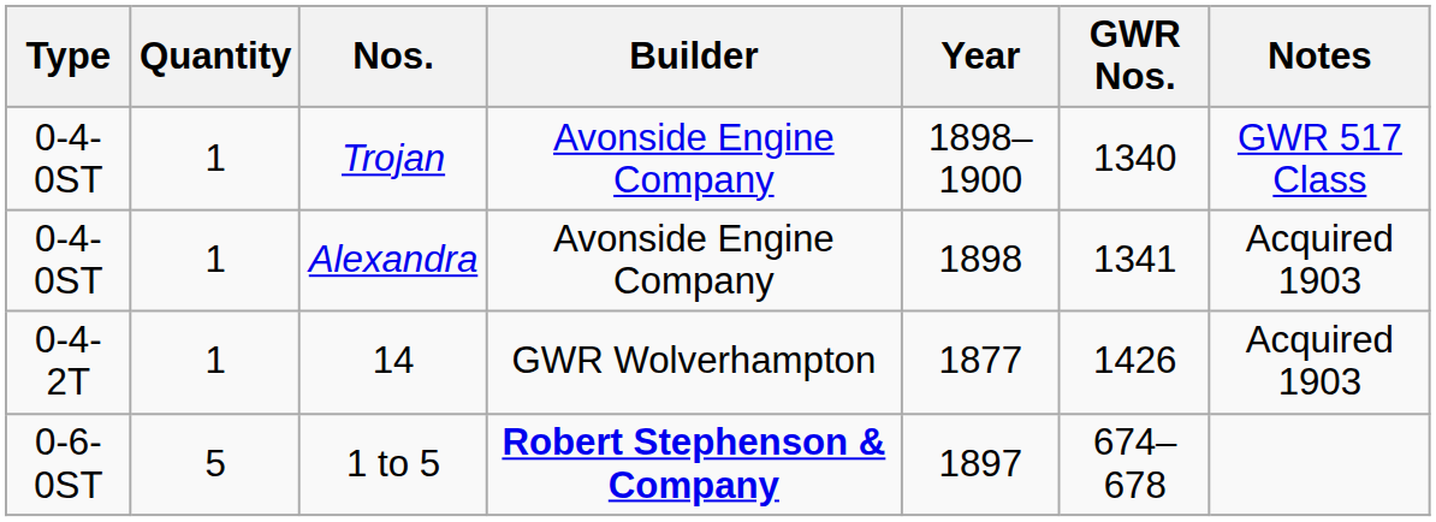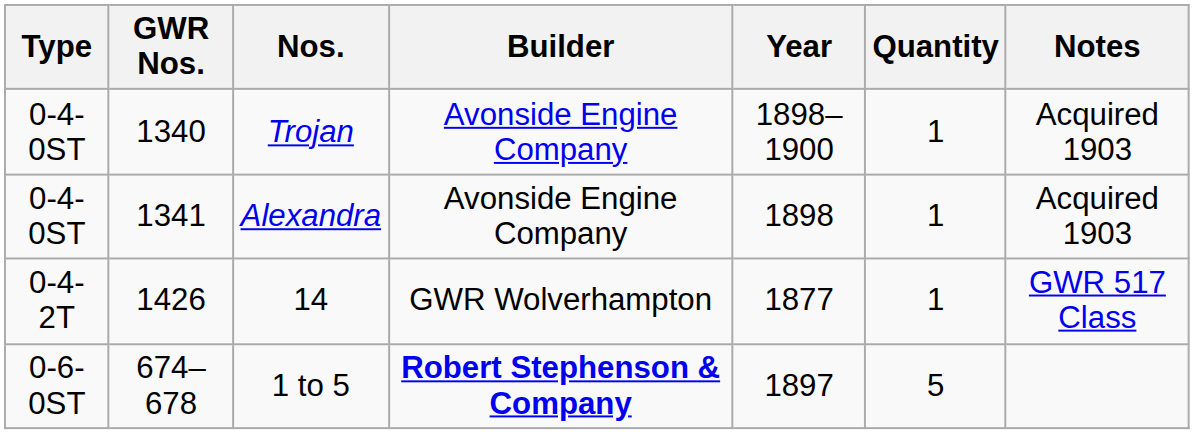 <table class=wikitable style=text-align:center>
 <tr>
 <th>Type</th>
-<th>Quantity</th>
+<th>GWR Nos.</th>
 <th>Nos.</th>
 <th>Builder</th>
 <th>Year</th>
-<th>GWR Nos.</th>
+<th>Quantity</th>
 <th>Notes</th>
 </tr>
 <tr>
 <td>0-4-0ST</td>
-<td>1</td>
+<td>1340</td>
 <td><a href='#'><em>Trojan</em></a></td>
 <td><a href='#'>Avonside Engine Company</a></td>
 <td>1898–1900</td>
-<td>1340</td>
-<td><a href='#'>GWR 517 Class</a></td>
+<td>1</td>
+<td>Acquired 1903</td>
 </tr>
 <tr>
 <td>0-4-0ST</td>
-<td>1</td>
+<td>1341</td>
 <td><a href='#'><em>Alexandra</em></a></td>
 <td>Avonside Engine Company</td>
 <td>1898</td>
-<td>1341</td>
+<td>1</td>
 <td>Acquired 1903</td>
 </tr>
 <tr>
 <td>0-4-2T</td>
-<td>1</td>
+<td>1426</td>
 <td>14</td>
 <td Wolverhampton Works>GWR Wolverhampton</td>
 <td>1877</td>
-<td>1426</td>
-<td>Acquired 1903</td>
+<td>1</td>
+<td><a href='#'>GWR 517 Class</a></td>
 </tr>
 <tr>
 <td>0-6-0ST</td>
-<td>5</td>
+<td>674–678</td>
 <td>1 to 5</td>
 <td><strong><a href='#'>Robert Stephenson & Company</a></strong></td>
 <td>1897</td>
-<td>674–678</td>
+<td>5</td>
 <td></td>
 </tr>
 </table>
